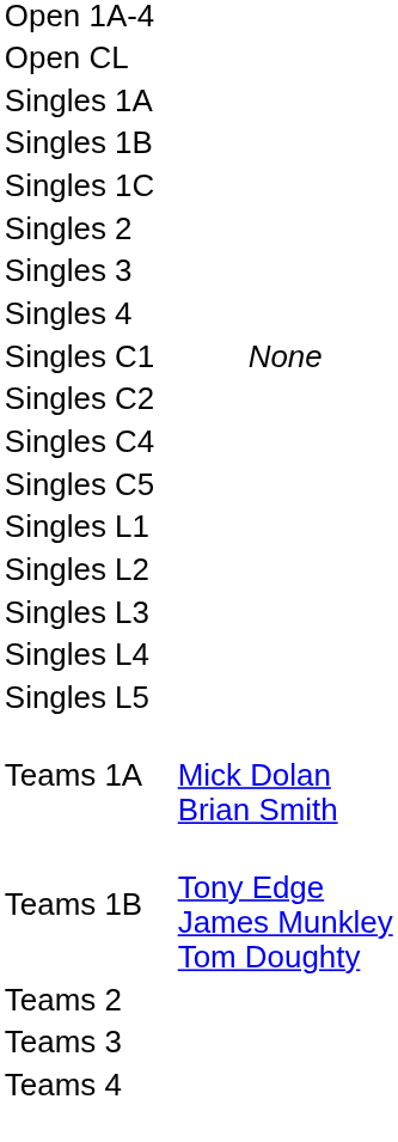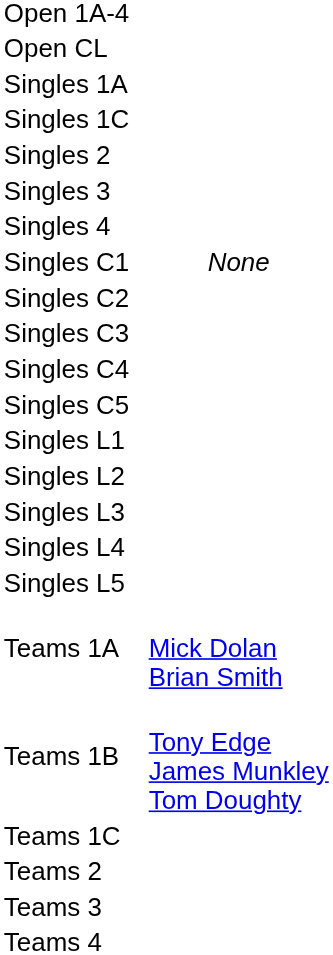 <table>
 <tr>
 <td>Open 1A-4<br></td>
 <td></td>
 <td></td>
 <td></td>
 </tr>
 <tr>
 <td>Open CL<br></td>
 <td></td>
 <td></td>
 <td></td>
 </tr>
 <tr>
 <td>Singles 1A<br></td>
-<td></td>
-<td></td>
-<td></td>
-</tr>
-<tr>
-<td>Singles 1B<br></td>
 <td></td>
 <td></td>
 <td></td>
 </tr>
 <tr>
 <td>Singles 1C<br></td>
 <td></td>
 <td></td>
 <td></td>
 </tr>
 <tr>
 <td>Singles 2<br></td>
 <td></td>
 <td></td>
 <td></td>
 </tr>
 <tr>
 <td>Singles 3<br></td>
 <td></td>
 <td></td>
 <td></td>
 </tr>
 <tr>
 <td>Singles 4<br></td>
 <td></td>
 <td></td>
 <td></td>
 </tr>
 <tr>
 <td>Singles C1<br></td>
 <td></td>
 <td></td>
 <td align="center"><em>None</em></td>
 </tr>
 <tr>
 <td>Singles C2<br></td>
+<td></td>
+<td></td>
+<td></td>
+</tr>
+<tr>
+<td>Singles C3<br></td>
 <td></td>
 <td></td>
 <td></td>
 </tr>
 <tr>
 <td rowspan="2">Singles C4<br></td>
 <td rowspan="2"></td>
 <td rowspan="2"></td>
 <td></td>
 </tr>
 <tr>
 <td></td>
 </tr>
 <tr>
 <td rowspan="2">Singles C5<br></td>
 <td rowspan="2"></td>
 <td rowspan="2"></td>
 <td></td>
 </tr>
 <tr>
 <td></td>
 </tr>
 <tr>
 <td>Singles L1<br></td>
 <td></td>
 <td></td>
 <td></td>
 </tr>
 <tr>
 <td rowspan="2">Singles L2<br></td>
 <td rowspan="2"></td>
 <td rowspan="2"></td>
 <td></td>
 </tr>
 <tr>
 <td></td>
 </tr>
 <tr>
 <td rowspan="2">Singles L3<br></td>
 <td rowspan="2"></td>
 <td rowspan="2"></td>
 <td></td>
 </tr>
 <tr>
 <td></td>
 </tr>
 <tr>
 <td rowspan="2">Singles L4<br></td>
 <td rowspan="2"></td>
 <td rowspan="2"></td>
 <td></td>
 </tr>
 <tr>
 <td></td>
 </tr>
 <tr>
 <td rowspan="2">Singles L5<br></td>
 <td rowspan="2"></td>
 <td rowspan="2"></td>
 <td></td>
 </tr>
 <tr>
 <td></td>
 </tr>
 <tr>
 <td>Teams 1A<br></td>
 <td></td>
 <td></td>
 <td> <br> <a href='#'>Mick Dolan</a> <br> <a href='#'>Brian Smith</a></td>
 </tr>
 <tr>
 <td>Teams 1B<br></td>
 <td></td>
 <td></td>
 <td> <br> <a href='#'>Tony Edge</a> <br> <a href='#'>James Munkley</a> <br> <a href='#'>Tom Doughty</a></td>
 </tr>
 <tr>
+<td>Teams 1C<br></td>
+<td></td>
+<td></td>
+<td></td>
+</tr>
+<tr>
 <td>Teams 2<br></td>
 <td></td>
 <td></td>
 <td></td>
 </tr>
 <tr>
 <td>Teams 3<br></td>
 <td></td>
 <td></td>
 <td></td>
 </tr>
 <tr>
 <td>Teams 4<br></td>
 <td></td>
 <td></td>
 <td></td>
 </tr>
 </table>
